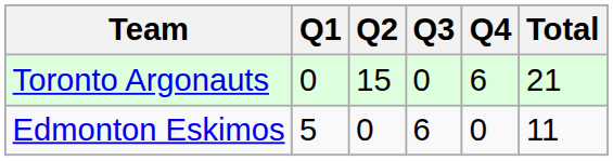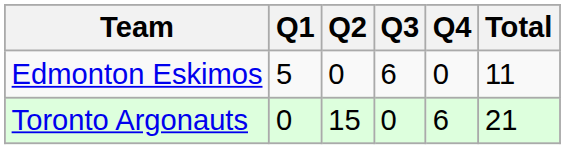 <table class="wikitable">
 <tr>
 <th>Team</th>
 <th>Q1</th>
 <th>Q2</th>
 <th>Q3</th>
 <th>Q4</th>
 <th>Total</th>
 </tr>
+<tr>
+<td><a href='#'>Edmonton Eskimos</a></td>
+<td>5</td>
+<td>0</td>
+<td>6</td>
+<td>0</td>
+<td>11</td>
+</tr>
 <tr style="background-color:#ddffdd">
 <td><a href='#'>Toronto Argonauts</a></td>
 <td>0</td>
 <td>15</td>
 <td>0</td>
 <td>6</td>
 <td>21</td>
 </tr>
-<tr>
-<td><a href='#'>Edmonton Eskimos</a></td>
-<td>5</td>
-<td>0</td>
-<td>6</td>
-<td>0</td>
-<td>11</td>
-</tr>
 </table>
